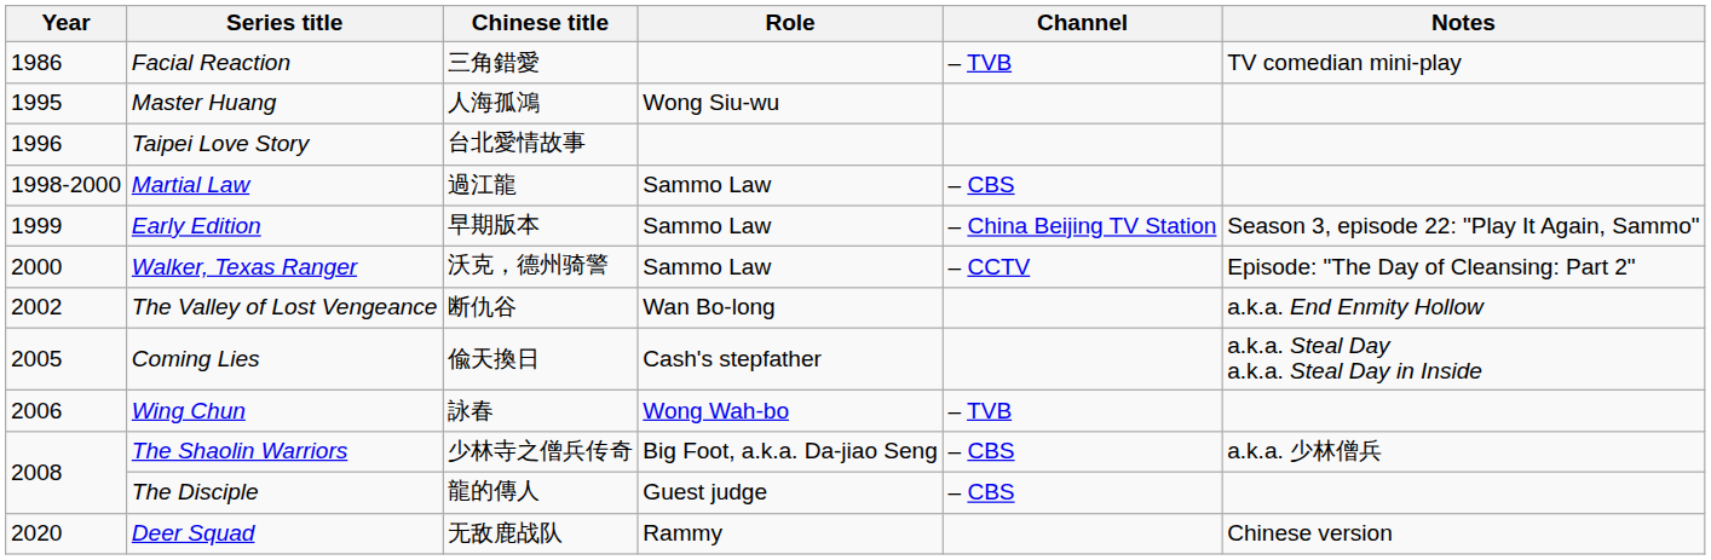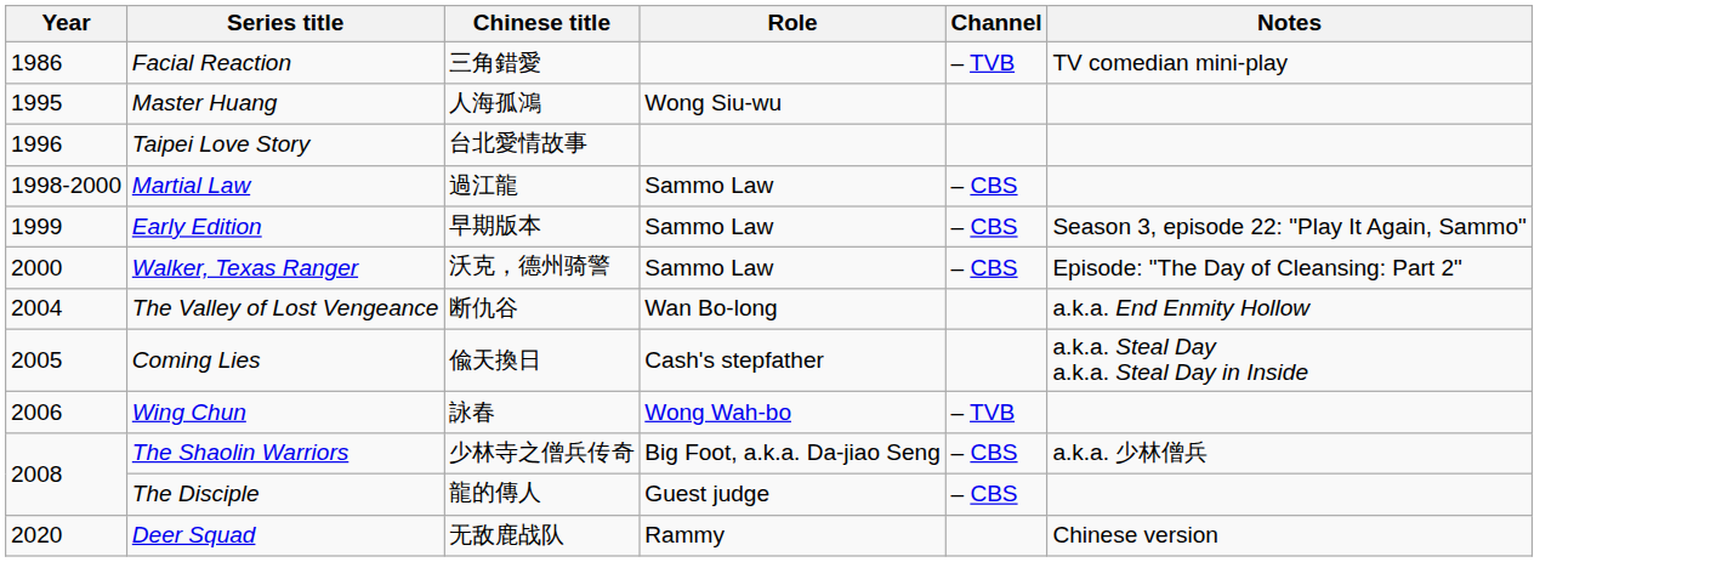 <table class="wikitable">
 <tr>
 <th>Year</th>
 <th>Series title</th>
 <th>Chinese title</th>
 <th>Role</th>
 <th>Channel</th>
 <th>Notes</th>
 </tr>
 <tr>
 <td>1986</td>
 <td><em>Facial Reaction</em></td>
 <td>三角錯愛</td>
 <td></td>
 <td> – <a href='#'>TVB</a></td>
 <td>TV comedian mini-play</td>
 </tr>
 <tr>
 <td>1995</td>
 <td><em>Master Huang</em></td>
 <td>人海孤鴻</td>
 <td>Wong Siu-wu</td>
 <td></td>
 <td></td>
 </tr>
 <tr>
 <td>1996</td>
 <td><em>Taipei Love Story</em></td>
 <td>台北愛情故事</td>
 <td></td>
 <td></td>
 <td></td>
 </tr>
 <tr>
 <td>1998-2000</td>
 <td><em><a href='#'>Martial Law</a></em></td>
 <td>過江龍</td>
 <td>Sammo Law</td>
 <td> – <a href='#'>CBS</a></td>
 <td></td>
 </tr>
 <tr>
 <td>1999</td>
 <td><em><a href='#'>Early Edition</a></em></td>
 <td>早期版本</td>
 <td>Sammo Law</td>
-<td> – <a href='#'>China Beijing TV Station</a></td>
+<td> – <a href='#'>CBS</a></td>
 <td>Season 3, episode 22: "Play It Again, Sammo"</td>
 </tr>
 <tr>
 <td>2000</td>
 <td><em><a href='#'>Walker, Texas Ranger</a></em></td>
 <td>沃克，德州骑警</td>
 <td>Sammo Law</td>
-<td> – <a href='#'>CCTV</a></td>
+<td> – <a href='#'>CBS</a></td>
 <td>Episode: "The Day of Cleansing: Part 2"</td>
 </tr>
 <tr>
-<td>2002</td>
+<td>2004</td>
 <td><em>The Valley of Lost Vengeance</em></td>
 <td>断仇谷</td>
 <td>Wan Bo-long</td>
 <td></td>
 <td>a.k.a. <em>End Enmity Hollow</em></td>
 </tr>
 <tr>
 <td>2005</td>
 <td><em>Coming Lies</em></td>
 <td>偸天換日</td>
 <td>Cash's stepfather</td>
 <td></td>
 <td>a.k.a. <em>Steal Day</em><br>a.k.a. <em>Steal Day in Inside</em></td>
 </tr>
 <tr>
 <td>2006</td>
 <td><em><a href='#'>Wing Chun</a></em></td>
 <td>詠春</td>
 <td><a href='#'>Wong Wah-bo</a></td>
 <td> – <a href='#'>TVB</a></td>
 <td></td>
 </tr>
 <tr>
 <td rowspan="2">2008</td>
 <td><em><a href='#'>The Shaolin Warriors</a></em></td>
 <td>少林寺之僧兵传奇</td>
 <td>Big Foot, a.k.a. Da-jiao Seng</td>
 <td> – <a href='#'>CBS</a></td>
 <td>a.k.a. 少林僧兵<br></td>
 </tr>
 <tr>
 <td><em>The Disciple</em></td>
 <td>龍的傳人</td>
 <td>Guest judge</td>
 <td> – <a href='#'>CBS</a></td>
 <td></td>
 </tr>
 <tr>
 <td>2020</td>
 <td><em><a href='#'>Deer Squad</a></em></td>
 <td>无敌鹿战队</td>
 <td>Rammy</td>
 <td></td>
 <td>Chinese version</td>
 </tr>
 </table>
